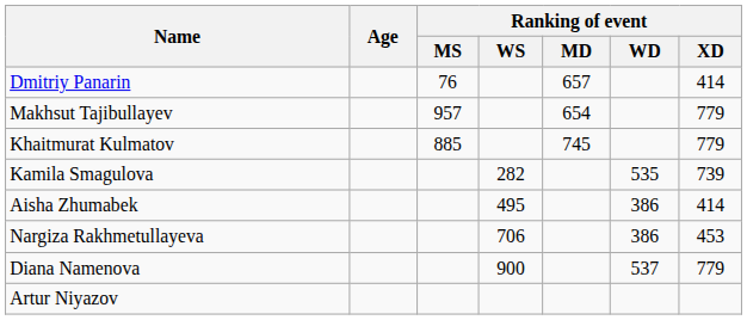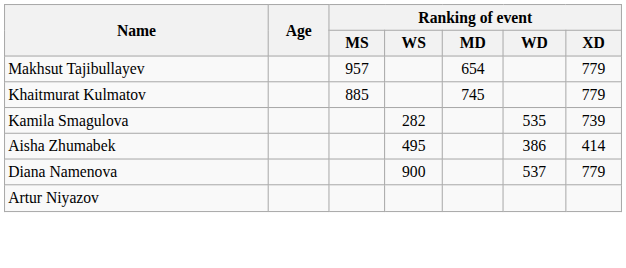 <table class="wikitable" style="width:600px; font-size:95%; text-align:center">
 <tr>
 <th rowspan="2" align="left">Name</th>
 <th rowspan="2" align="left">Age</th>
 <th colspan="5" align="center">Ranking of event</th>
 </tr>
 <tr>
 <th align="left">MS</th>
 <th align="left">WS</th>
 <th align="left">MD</th>
 <th align="left">WD</th>
 <th align="left">XD</th>
-</tr>
-<tr>
-<td align="left"><a href='#'>Dmitriy Panarin</a></td>
-<td align="left"></td>
-<td>76</td>
-<td></td>
-<td>657</td>
-<td></td>
-<td>414</td>
 </tr>
 <tr>
 <td align="left">Makhsut Tajibullayev</td>
 <td align="left"></td>
 <td>957</td>
 <td></td>
 <td>654</td>
 <td></td>
 <td>779</td>
 </tr>
 <tr>
 <td align="left">Khaitmurat Kulmatov</td>
 <td align="left"></td>
 <td>885</td>
 <td></td>
 <td>745</td>
 <td></td>
 <td>779</td>
 </tr>
 <tr>
 <td align="left">Kamila Smagulova</td>
 <td align="left"></td>
 <td></td>
 <td>282</td>
 <td></td>
 <td>535</td>
 <td>739</td>
 </tr>
 <tr>
 <td align="left">Aisha Zhumabek</td>
 <td align="left"></td>
 <td></td>
 <td>495</td>
 <td></td>
 <td>386</td>
 <td>414</td>
 </tr>
 <tr>
-<td align="left">Nargiza Rakhmetullayeva</td>
-<td align="left"></td>
-<td></td>
-<td>706</td>
-<td></td>
-<td>386</td>
-<td>453</td>
-</tr>
-<tr>
 <td align="left">Diana Namenova</td>
 <td align="left"></td>
 <td></td>
 <td>900</td>
 <td></td>
 <td>537</td>
 <td>779</td>
 </tr>
 <tr>
 <td align="left">Artur Niyazov</td>
 <td align="left"></td>
 <td></td>
 <td></td>
 <td></td>
 <td></td>
 <td></td>
 </tr>
 </table>
